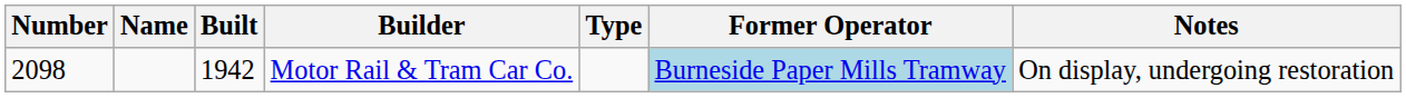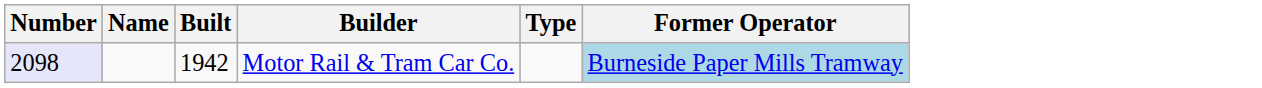 <table class="wikitable sortable">
 <tr>
 <th>Number</th>
 <th>Name</th>
 <th>Built</th>
 <th>Builder</th>
 <th>Type</th>
 <th>Former Operator</th>
-<th class="unsortable">Notes</th>
 </tr>
 <tr>
-<td>2098</td>
+<td style="background: lavender;">2098</td>
 <td></td>
 <td>1942</td>
 <td><a href='#'>Motor Rail & Tram Car Co.</a></td>
 <td></td>
 <td style="background: lightblue;"><a href='#'>Burneside Paper Mills Tramway</a></td>
-<td>On display, undergoing restoration</td>
 </tr>
 </table>
